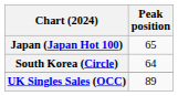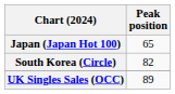 <table class="wikitable plainrowheaders sortable" style="text-align:center">
 <tr>
 <th scope="col">Chart (2024)</th>
 <th scope="col">Peak<br>position</th>
 </tr>
 <tr>
 <th scope="row">Japan (<a href='#'>Japan Hot 100</a>)</th>
 <td>65</td>
 </tr>
 <tr>
 <th scope="row">South Korea (<a href='#'>Circle</a>)</th>
-<td>64</td>
+<td>82</td>
 </tr>
 <tr>
 </tr>
 <tr>
 <th scope="row"><a href='#'>UK Singles Sales</a> (<a href='#'>OCC</a>)</th>
 <td>89</td>
 </tr>
 </table>
